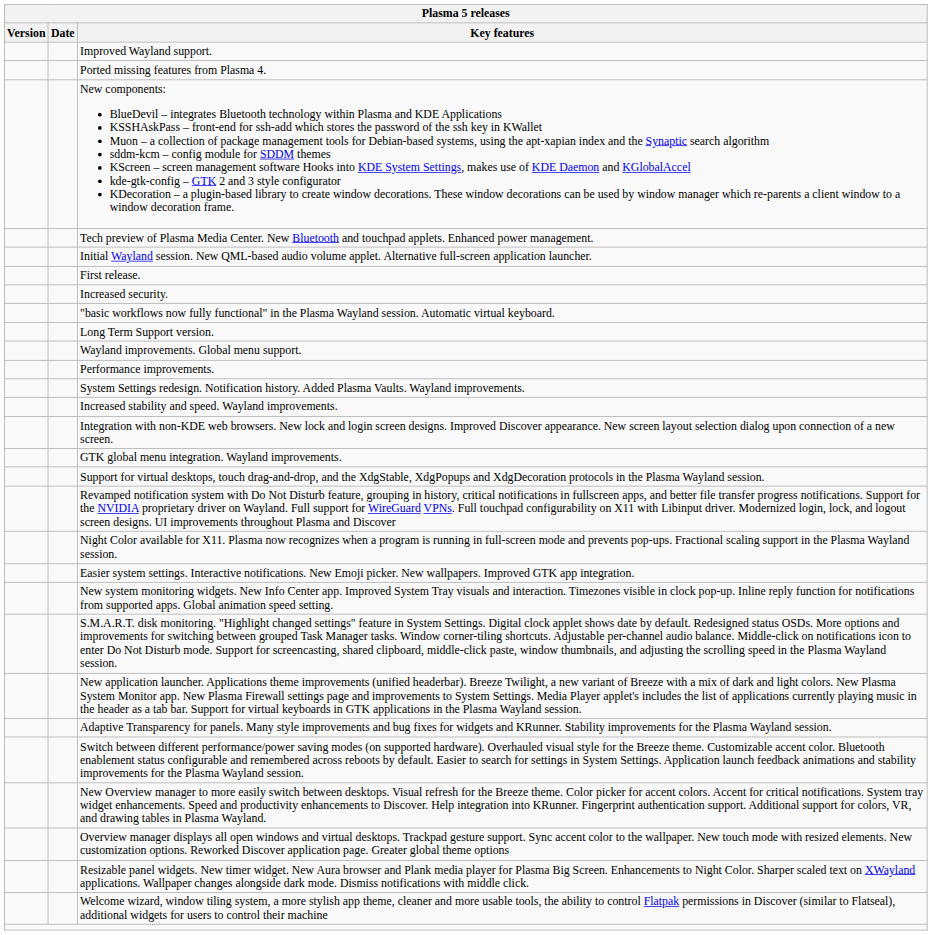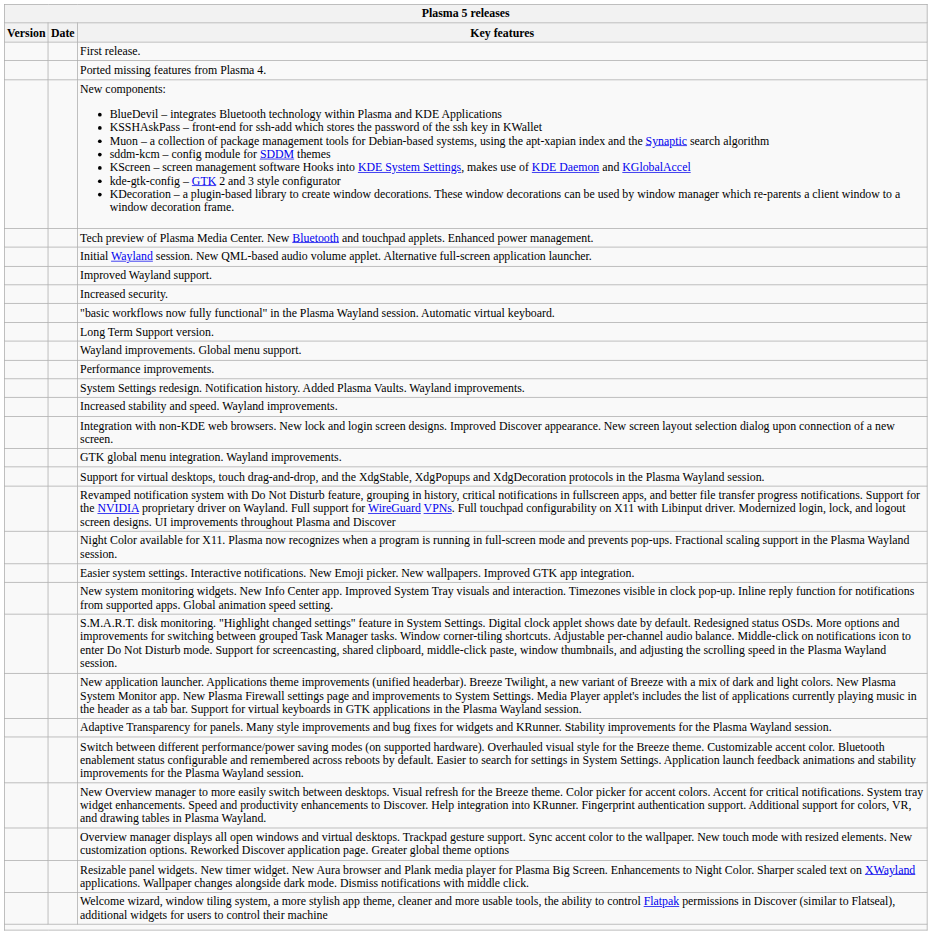 <table class="wikitable">
 <tr>
 <th colspan="3">Plasma 5 releases</th>
 </tr>
 <tr>
 <th>Version</th>
 <th>Date</th>
 <th>Key features</th>
 </tr>
 <tr>
 <td></td>
 <td></td>
-<td>Improved Wayland support.</td>
+<td>First release.</td>
 </tr>
 <tr>
 <td></td>
 <td></td>
 <td>Ported missing features from Plasma 4.</td>
 </tr>
 <tr>
 <td></td>
 <td></td>
 <td>New components:<br><ul><li>BlueDevil – integrates Bluetooth technology within Plasma and KDE Applications</li><li>KSSHAskPass – front-end for ssh-add which stores the password of the ssh key in KWallet</li><li>Muon – a collection of package management tools for Debian-based systems, using the apt-xapian index and the <a href='#'>Synaptic</a> search algorithm</li><li>sddm-kcm – config module for <a href='#'>SDDM</a> themes</li><li> KScreen – screen management software Hooks into <a href='#'>KDE System Settings</a>, makes use of <a href='#'>KDE Daemon</a> and <a href='#'>KGlobalAccel</a></li><li>kde-gtk-config – <a href='#'>GTK</a> 2 and 3 style configurator</li><li>KDecoration – a plugin-based library to create window decorations. These window decorations can be used by window manager which re-parents a client window to a window decoration frame.</li></ul></td>
 </tr>
 <tr>
 <td></td>
 <td></td>
 <td>Tech preview of Plasma Media Center. New <a href='#'>Bluetooth</a> and touchpad applets. Enhanced power management.</td>
 </tr>
 <tr>
 <td></td>
 <td></td>
 <td>Initial <a href='#'>Wayland</a> session. New QML-based audio volume applet. Alternative full-screen application launcher.</td>
 </tr>
 <tr>
 <td></td>
 <td></td>
-<td>First release.</td>
+<td>Improved Wayland support.</td>
 </tr>
 <tr>
 <td></td>
 <td></td>
 <td>Increased security.</td>
 </tr>
 <tr>
 <td></td>
 <td></td>
 <td>"basic workflows now fully functional" in the Plasma Wayland session. Automatic virtual keyboard.</td>
 </tr>
 <tr>
 <td></td>
 <td></td>
 <td>Long Term Support version.</td>
 </tr>
 <tr>
 <td></td>
 <td></td>
 <td>Wayland improvements. Global menu support.</td>
 </tr>
 <tr>
 <td></td>
 <td></td>
 <td>Performance improvements.</td>
 </tr>
 <tr>
 <td></td>
 <td></td>
 <td>System Settings redesign. Notification history. Added Plasma Vaults. Wayland improvements.</td>
 </tr>
 <tr>
 <td></td>
 <td></td>
 <td>Increased stability and speed. Wayland improvements.</td>
 </tr>
 <tr>
 <td></td>
 <td></td>
 <td>Integration with non-KDE web browsers. New lock and login screen designs. Improved Discover appearance. New screen layout selection dialog upon connection of a new screen.</td>
 </tr>
 <tr>
 <td></td>
 <td></td>
 <td>GTK global menu integration. Wayland improvements.</td>
 </tr>
 <tr>
 <td></td>
 <td></td>
 <td>Support for virtual desktops, touch drag-and-drop, and the XdgStable, XdgPopups and XdgDecoration protocols in the Plasma Wayland session.</td>
 </tr>
 <tr>
 <td></td>
 <td></td>
 <td>Revamped notification system with Do Not Disturb feature, grouping in history, critical notifications in fullscreen apps, and better file transfer progress notifications. Support for the <a href='#'>NVIDIA</a> proprietary driver on Wayland. Full support for <a href='#'>WireGuard</a> <a href='#'>VPNs</a>. Full touchpad configurability on X11 with Libinput driver. Modernized login, lock, and logout screen designs. UI improvements throughout Plasma and Discover</td>
 </tr>
 <tr>
 <td></td>
 <td></td>
 <td>Night Color available for X11. Plasma now recognizes when a program is running in full-screen mode and prevents pop-ups. Fractional scaling support in the Plasma Wayland session.</td>
 </tr>
 <tr>
 <td></td>
 <td></td>
 <td>Easier system settings. Interactive notifications. New Emoji picker. New wallpapers. Improved GTK app integration.</td>
 </tr>
 <tr>
 <td></td>
 <td></td>
 <td>New system monitoring widgets. New Info Center app. Improved System Tray visuals and interaction. Timezones visible in clock pop-up. Inline reply function for notifications from supported apps. Global animation speed setting.</td>
 </tr>
 <tr>
 <td></td>
 <td></td>
 <td>S.M.A.R.T. disk monitoring. "Highlight changed settings" feature in System Settings. Digital clock applet shows date by default. Redesigned status OSDs. More options and improvements for switching between grouped Task Manager tasks. Window corner-tiling shortcuts. Adjustable per-channel audio balance. Middle-click on notifications icon to enter Do Not Disturb mode. Support for screencasting, shared clipboard, middle-click paste, window thumbnails, and adjusting the scrolling speed in the Plasma Wayland session.</td>
 </tr>
 <tr>
 <td></td>
 <td></td>
 <td>New application launcher. Applications theme improvements (unified headerbar). Breeze Twilight, a new variant of Breeze with a mix of dark and light colors. New Plasma System Monitor app. New Plasma Firewall settings page and improvements to System Settings. Media Player applet's includes the list of applications currently playing music in the header as a tab bar. Support for virtual keyboards in GTK applications in the Plasma Wayland session.</td>
 </tr>
 <tr>
 <td></td>
 <td></td>
 <td>Adaptive Transparency for panels. Many style improvements and bug fixes for widgets and KRunner. Stability improvements for the Plasma Wayland session.</td>
 </tr>
 <tr>
 <td></td>
 <td></td>
 <td>Switch between different performance/power saving modes (on supported hardware). Overhauled visual style for the Breeze theme. Customizable accent color. Bluetooth enablement status configurable and remembered across reboots by default. Easier to search for settings in System Settings. Application launch feedback animations and stability improvements for the Plasma Wayland session.</td>
 </tr>
 <tr>
 <td></td>
 <td></td>
 <td>New Overview manager to more easily switch between desktops. Visual refresh for the Breeze theme. Color picker for accent colors. Accent for critical notifications. System tray widget enhancements. Speed and productivity enhancements to Discover. Help integration into KRunner. Fingerprint authentication support. Additional support for colors, VR, and drawing tables in Plasma Wayland.</td>
 </tr>
 <tr>
 <td></td>
 <td></td>
 <td>Overview manager displays all open windows and virtual desktops. Trackpad gesture support. Sync accent color to the wallpaper. New touch mode with resized elements. New customization options. Reworked Discover application page. Greater global theme options</td>
 </tr>
 <tr>
 <td></td>
 <td></td>
 <td>Resizable panel widgets. New timer widget. New Aura browser and Plank media player for Plasma Big Screen. Enhancements to Night Color. Sharper scaled text on <a href='#'>XWayland</a> applications. Wallpaper changes alongside dark mode. Dismiss notifications with middle click.</td>
 </tr>
 <tr>
 <td></td>
 <td></td>
 <td>Welcome wizard, window tiling system, a more stylish app theme, cleaner and more usable tools, the ability to control <a href='#'>Flatpak</a> permissions in Discover (similar to Flatseal), additional widgets for users to control their machine</td>
 </tr>
 <tr>
 <td colspan=3><small></small></td>
 </tr>
 </table>
